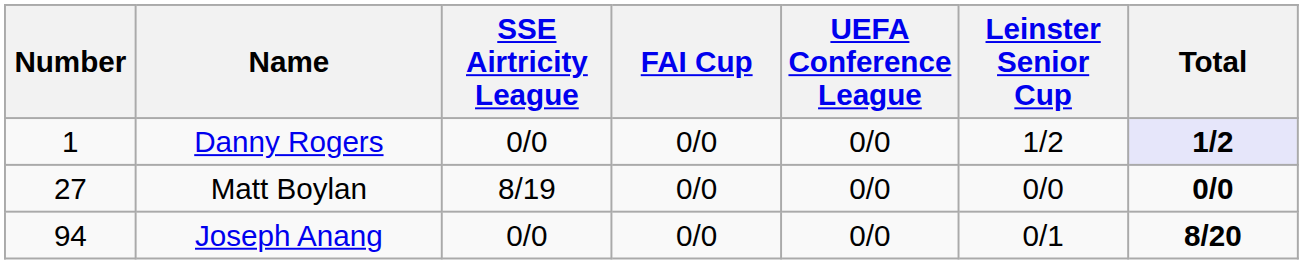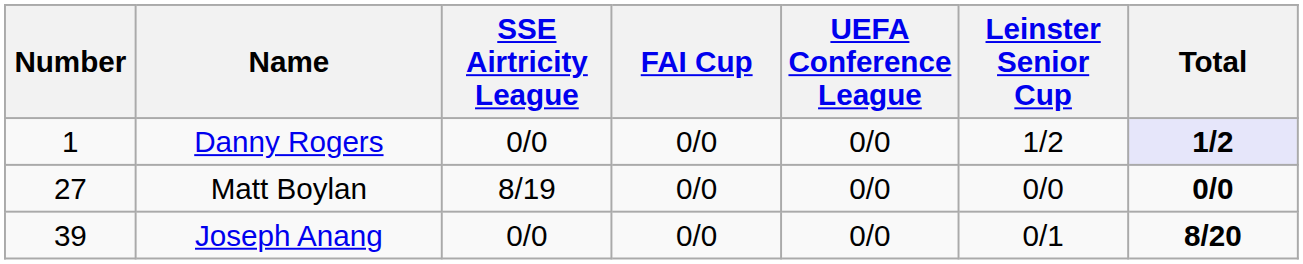 <table class="wikitable" style="font-size: 95%; text-align: center;">
 <tr>
 <th width=60>Number</th>
 <th width=150>Name</th>
 <th width=80><a href='#'>SSE Airtricity League</a></th>
 <th width=80><a href='#'>FAI Cup</a></th>
 <th width=80><a href='#'>UEFA Conference League</a></th>
 <th width=80><a href='#'>Leinster Senior Cup</a></th>
 <th width=80>Total</th>
 </tr>
 <tr>
 <td>1</td>
 <td><a href='#'>Danny Rogers</a></td>
 <td>0/0</td>
 <td>0/0</td>
 <td>0/0</td>
 <td>1/2</td>
 <td style="background: lavender;"><strong>1/2</strong></td>
 </tr>
 <tr>
 <td>27</td>
 <td>Matt Boylan</td>
 <td>8/19</td>
 <td>0/0</td>
 <td>0/0</td>
 <td>0/0</td>
 <td><strong>0/0</strong></td>
 </tr>
 <tr>
-<td>94</td>
+<td>39</td>
 <td><a href='#'>Joseph Anang</a></td>
 <td>0/0</td>
 <td>0/0</td>
 <td>0/0</td>
 <td>0/1</td>
 <td><strong>8/20</strong></td>
 </tr>
 </table>
